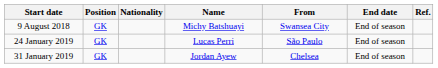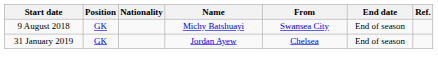 <table class="wikitable"  style="text-align:center; font-size:90%; ">
 <tr>
 <th style="width:120px;">Start date</th>
 <th style="width:50px;">Position</th>
 <th style="width:50px;">Nationality</th>
 <th style="width:150px;">Name</th>
 <th style="width:130px;">From</th>
 <th style="width:100px;">End date</th>
 <th style="width:25px;">Ref.</th>
 </tr>
 <tr>
 <td>9 August 2018</td>
 <td><a href='#'>GK</a></td>
 <td></td>
 <td><a href='#'>Michy Batshuayi</a></td>
 <td> <a href='#'>Swansea City</a></td>
 <td>End of season</td>
 <td></td>
 </tr>
 <tr>
-<td>24 January 2019</td>
-<td><a href='#'>GK</a></td>
-<td></td>
-<td><a href='#'>Lucas Perri</a></td>
-<td> <a href='#'>São Paulo</a></td>
-<td>End of season</td>
-<td></td>
-</tr>
-<tr>
 <td>31 January 2019</td>
 <td><a href='#'>GK</a></td>
 <td></td>
 <td><a href='#'>Jordan Ayew</a></td>
 <td><a href='#'>Chelsea</a></td>
 <td>End of season</td>
 <td></td>
 </tr>
 </table>
